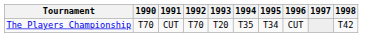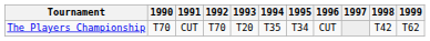 <table class="wikitable" style="font-size:95%;text-align:center;">
 <tr>
 <th>Tournament</th>
 <th>1990</th>
 <th>1991</th>
 <th>1992</th>
 <th>1993</th>
 <th>1994</th>
 <th>1995</th>
 <th>1996</th>
 <th>1997</th>
 <th>1998</th>
+<th>1999</th>
 </tr>
 <tr>
 <td align=left><a href='#'>The Players Championship</a></td>
 <td>T70</td>
 <td>CUT</td>
 <td>T70</td>
 <td>T20</td>
 <td>T35</td>
 <td>T34</td>
 <td>CUT</td>
 <td style="background:#eeeeee;"></td>
 <td>T42</td>
+<td>T62</td>
 </tr>
 </table>
